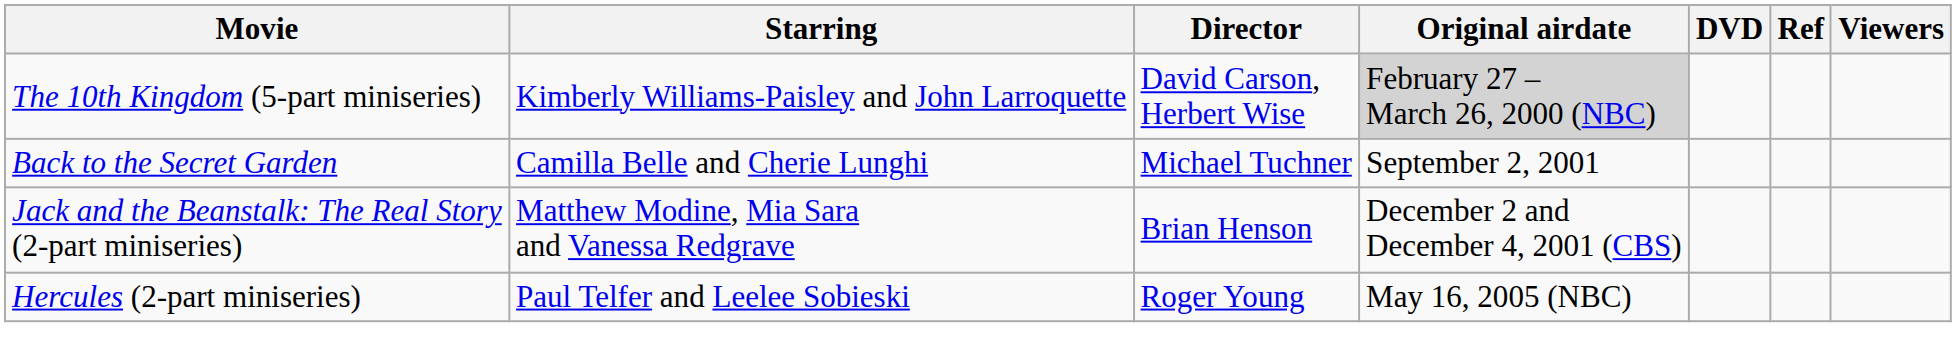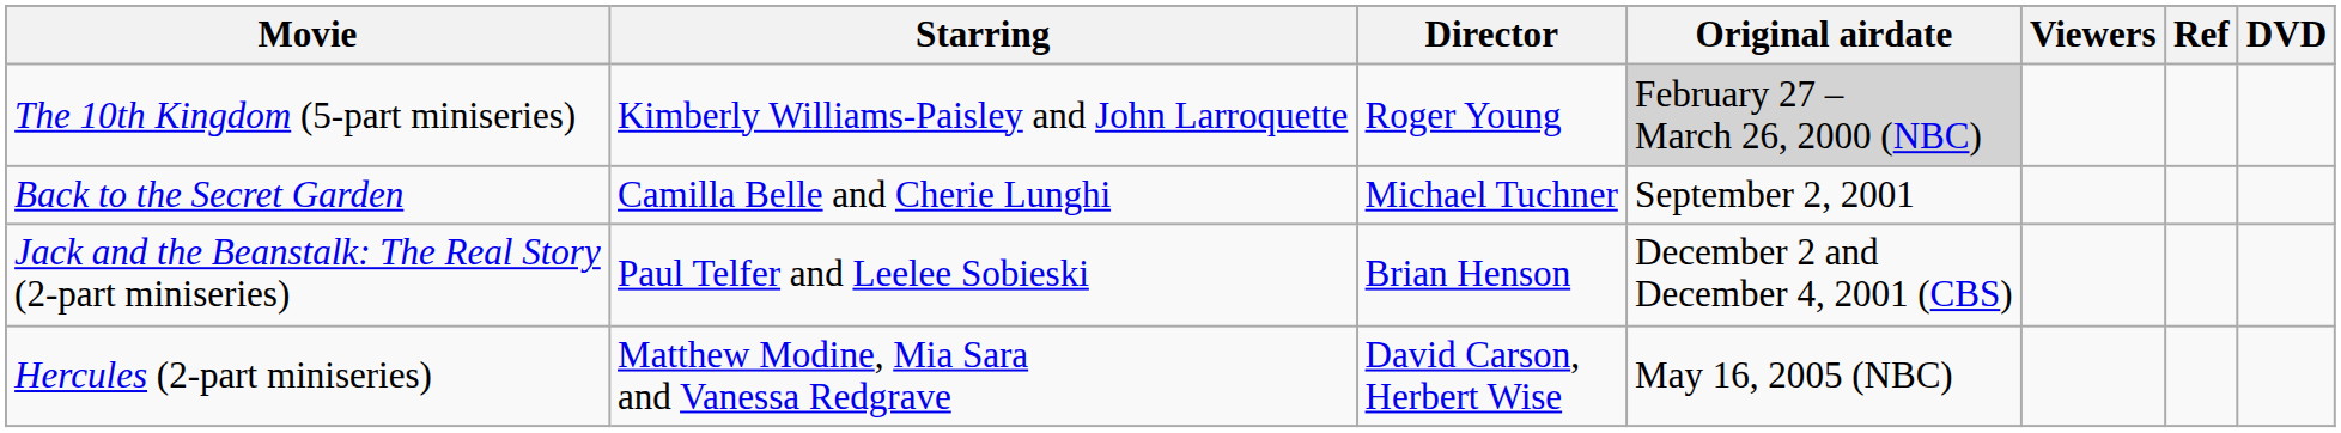 <table class="wikitable sortable">
 <tr>
 <th scope="col" class="unsortable">Movie</th>
 <th scope="col" class="unsortable">Starring</th>
 <th scope="col" class="unsortable">Director</th>
 <th scope="col" class="unsortable">Original airdate</th>
+<th scope="col">Viewers</th>
+<th scope="col" class="unsortable">Ref</th>
 <th scope="col" class="unsortable">DVD</th>
-<th scope="col" class="unsortable">Ref</th>
-<th scope="col">Viewers</th>
 </tr>
 <tr>
 <td><em><a href='#'>The 10th Kingdom</a></em> (5-part miniseries)</td>
 <td><a href='#'>Kimberly Williams-Paisley</a> and <a href='#'>John Larroquette</a></td>
-<td><a href='#'>David Carson</a>, <br><a href='#'>Herbert Wise</a></td>
+<td><a href='#'>Roger Young</a></td>
 <td style="background: lightgrey;">February 27 – <br>March 26, 2000 (<a href='#'>NBC</a>)</td>
 <td></td>
 <td></td>
 <td></td>
 </tr>
 <tr>
 <td><em><a href='#'>Back to the Secret Garden</a></em></td>
 <td><a href='#'>Camilla Belle</a> and <a href='#'>Cherie Lunghi</a></td>
 <td><a href='#'>Michael Tuchner</a></td>
 <td>September 2, 2001</td>
 <td></td>
 <td></td>
 <td></td>
 </tr>
 <tr>
 <td><em><a href='#'>Jack and the Beanstalk: The Real Story</a></em> <br>(2-part miniseries)</td>
-<td><a href='#'>Matthew Modine</a>, <a href='#'>Mia Sara</a> <br>and <a href='#'>Vanessa Redgrave</a></td>
+<td><a href='#'>Paul Telfer</a> and <a href='#'>Leelee Sobieski</a></td>
 <td><a href='#'>Brian Henson</a></td>
 <td>December 2 and <br>December 4, 2001 (<a href='#'>CBS</a>)</td>
 <td></td>
 <td></td>
 <td></td>
 </tr>
 <tr>
 <td><em><a href='#'>Hercules</a></em> (2-part miniseries)</td>
-<td><a href='#'>Paul Telfer</a> and <a href='#'>Leelee Sobieski</a></td>
-<td><a href='#'>Roger Young</a></td>
+<td><a href='#'>Matthew Modine</a>, <a href='#'>Mia Sara</a> <br>and <a href='#'>Vanessa Redgrave</a></td>
+<td><a href='#'>David Carson</a>, <br><a href='#'>Herbert Wise</a></td>
 <td>May 16, 2005 (NBC)</td>
 <td></td>
 <td></td>
 <td></td>
 </tr>
 </table>
